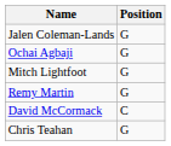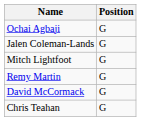 <table class="wikitable">
 <tr>
 <th>Name</th>
 <th>Position</th>
 </tr>
 <tr>
-<td>Jalen Coleman-Lands</td>
+<td><a href='#'>Ochai Agbaji</a></td>
 <td>G</td>
 </tr>
 <tr>
-<td><a href='#'>Ochai Agbaji</a></td>
+<td>Jalen Coleman-Lands</td>
 <td>G</td>
 </tr>
 <tr>
 <td>Mitch Lightfoot</td>
 <td>G</td>
 </tr>
 <tr>
 <td><a href='#'>Remy Martin</a></td>
 <td>G</td>
 </tr>
 <tr>
 <td><a href='#'>David McCormack</a></td>
-<td>C</td>
+<td>G</td>
 </tr>
 <tr>
 <td>Chris Teahan</td>
 <td>G</td>
 </tr>
 </table>
